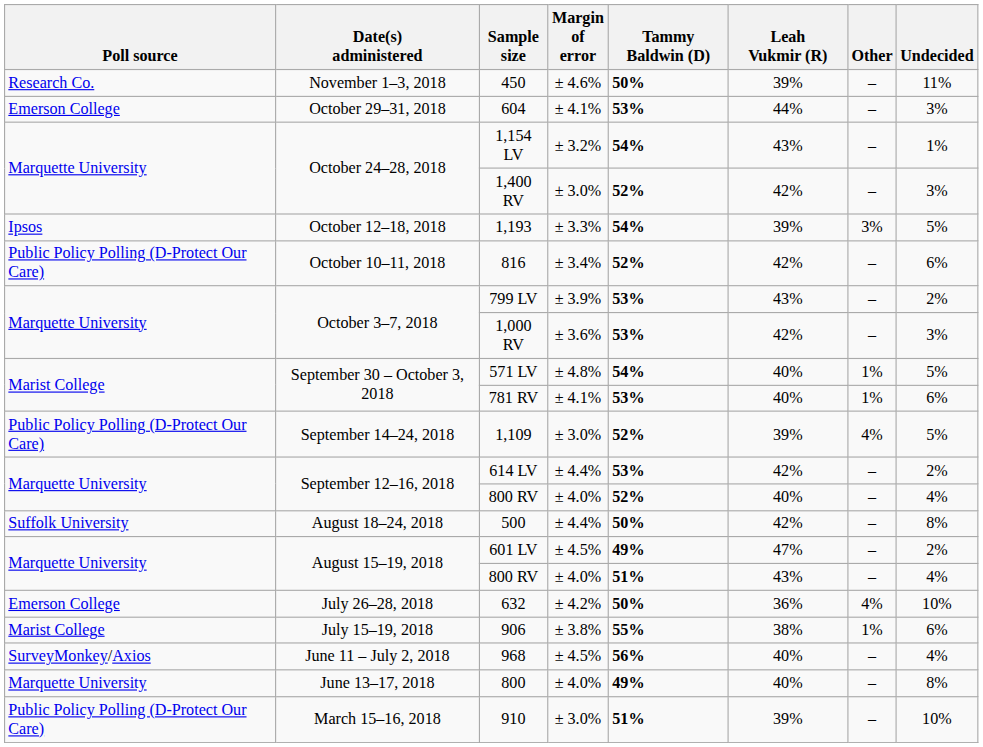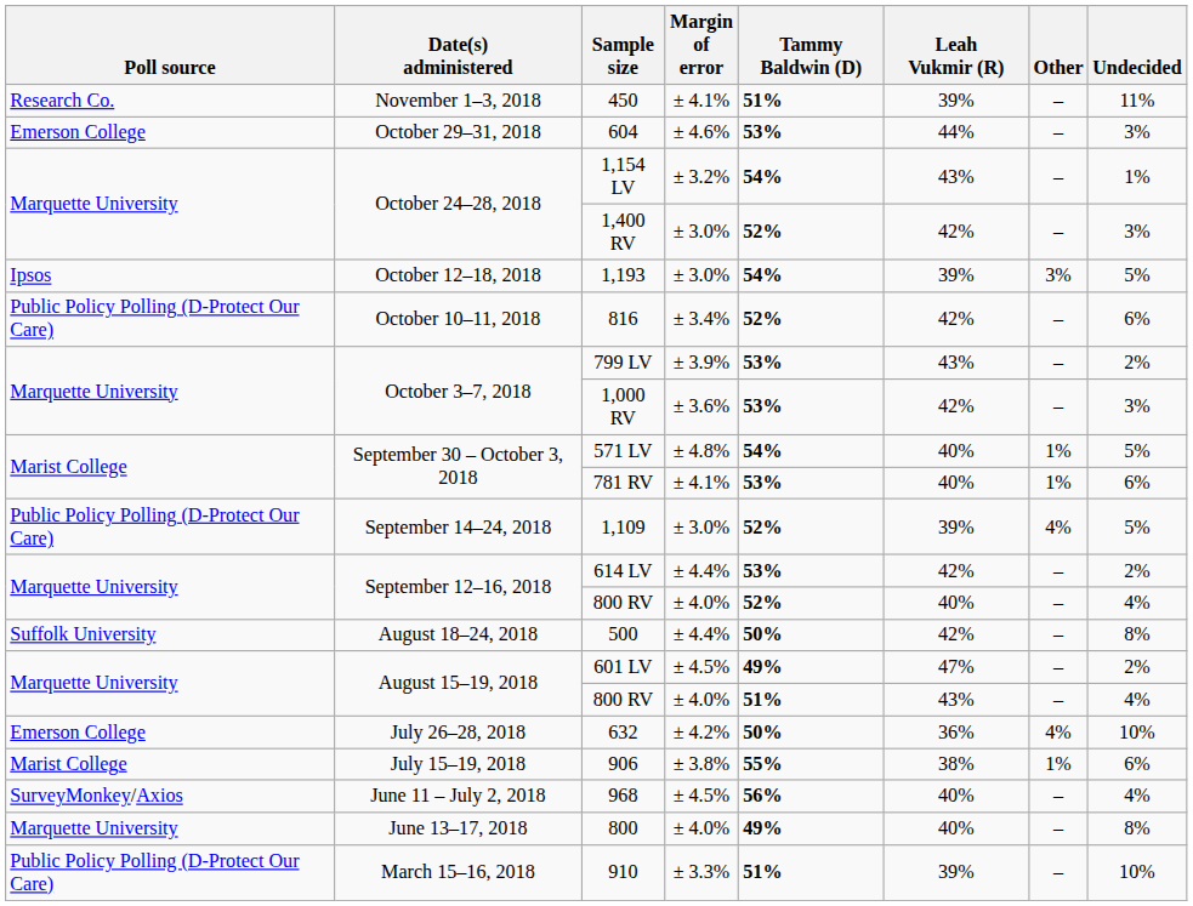 <table class="wikitable" style="font-size:90%">
 <tr valign=bottom>
 <th>Poll source</th>
 <th>Date(s)<br>administered</th>
 <th>Sample<br>size</th>
 <th>Margin<br>of error</th>
 <th style="width:100px;">Tammy<br>Baldwin (D)</th>
 <th style="width:100px;">Leah<br>Vukmir (R)</th>
 <th>Other</th>
 <th>Undecided</th>
 </tr>
 <tr>
 <td><a href='#'>Research Co.</a></td>
 <td align=center>November 1–3, 2018</td>
 <td align=center>450</td>
-<td align=center>± 4.6%</td>
-<td><strong>50%</strong></td>
+<td align=center>± 4.1%</td>
+<td><strong>51%</strong></td>
 <td align=center>39%</td>
 <td align=center>–</td>
 <td align=center>11%</td>
 </tr>
 <tr>
 <td><a href='#'>Emerson College</a></td>
 <td align=center>October 29–31, 2018</td>
 <td align=center>604</td>
-<td align=center>± 4.1%</td>
+<td align=center>± 4.6%</td>
 <td><strong>53%</strong></td>
 <td align=center>44%</td>
 <td align=center>–</td>
 <td align=center>3%</td>
 </tr>
 <tr>
 <td rowspan=2><a href='#'>Marquette University</a></td>
 <td rowspan=2 align=center>October 24–28, 2018</td>
 <td align=center>1,154 LV</td>
 <td align=center>± 3.2%</td>
 <td><strong>54%</strong></td>
 <td align=center>43%</td>
 <td align=center>–</td>
 <td align=center>1%</td>
 </tr>
 <tr>
 <td align=center>1,400 RV</td>
 <td align=center>± 3.0%</td>
 <td><strong>52%</strong></td>
 <td align=center>42%</td>
 <td align=center>–</td>
 <td align=center>3%</td>
 </tr>
 <tr>
 <td><a href='#'>Ipsos</a></td>
 <td align=center>October 12–18, 2018</td>
 <td align=center>1,193</td>
-<td align=center>± 3.3%</td>
+<td align=center>± 3.0%</td>
 <td><strong>54%</strong></td>
 <td align=center>39%</td>
 <td align=center>3%</td>
 <td align=center>5%</td>
 </tr>
 <tr>
 <td><a href='#'>Public Policy Polling (D-Protect Our Care)</a></td>
 <td align=center>October 10–11, 2018</td>
 <td align=center>816</td>
 <td align=center>± 3.4%</td>
 <td><strong>52%</strong></td>
 <td align=center>42%</td>
 <td align=center>–</td>
 <td align=center>6%</td>
 </tr>
 <tr>
 <td rowspan=2><a href='#'>Marquette University</a></td>
 <td rowspan=2 align=center>October 3–7, 2018</td>
 <td align=center>799 LV</td>
 <td align=center>± 3.9%</td>
 <td><strong>53%</strong></td>
 <td align=center>43%</td>
 <td align=center>–</td>
 <td align=center>2%</td>
 </tr>
 <tr>
 <td align=center>1,000 RV</td>
 <td align=center>± 3.6%</td>
 <td><strong>53%</strong></td>
 <td align=center>42%</td>
 <td align=center>–</td>
 <td align=center>3%</td>
 </tr>
 <tr>
 <td rowspan=2><a href='#'>Marist College</a></td>
 <td rowspan=2 align=center>September 30 – October 3, 2018</td>
 <td align=center>571 LV</td>
 <td align=center>± 4.8%</td>
 <td><strong>54%</strong></td>
 <td align=center>40%</td>
 <td align=center>1%</td>
 <td align=center>5%</td>
 </tr>
 <tr>
 <td align=center>781 RV</td>
 <td align=center>± 4.1%</td>
 <td><strong>53%</strong></td>
 <td align=center>40%</td>
 <td align=center>1%</td>
 <td align=center>6%</td>
 </tr>
 <tr>
 <td><a href='#'>Public Policy Polling (D-Protect Our Care)</a></td>
 <td align=center>September 14–24, 2018</td>
 <td align=center>1,109</td>
 <td align=center>± 3.0%</td>
 <td><strong>52%</strong></td>
 <td align=center>39%</td>
 <td align=center>4%</td>
 <td align=center>5%</td>
 </tr>
 <tr>
 <td rowspan=2><a href='#'>Marquette University</a></td>
 <td rowspan=2 align=center>September 12–16, 2018</td>
 <td align=center>614 LV</td>
 <td align=center>± 4.4%</td>
 <td><strong>53%</strong></td>
 <td align=center>42%</td>
 <td align=center>–</td>
 <td align=center>2%</td>
 </tr>
 <tr>
 <td align=center>800 RV</td>
 <td align=center>± 4.0%</td>
 <td><strong>52%</strong></td>
 <td align=center>40%</td>
 <td align=center>–</td>
 <td align=center>4%</td>
 </tr>
 <tr>
 <td><a href='#'>Suffolk University</a></td>
 <td align=center>August 18–24, 2018</td>
 <td align=center>500</td>
 <td align=center>± 4.4%</td>
 <td><strong>50%</strong></td>
 <td align=center>42%</td>
 <td align=center>–</td>
 <td align=center>8%</td>
 </tr>
 <tr>
 <td rowspan=2><a href='#'>Marquette University</a></td>
 <td rowspan=2 align=center>August 15–19, 2018</td>
 <td align=center>601 LV</td>
 <td align=center>± 4.5%</td>
 <td><strong>49%</strong></td>
 <td align=center>47%</td>
 <td align=center>–</td>
 <td align=center>2%</td>
 </tr>
 <tr>
 <td align=center>800 RV</td>
 <td align=center>± 4.0%</td>
 <td><strong>51%</strong></td>
 <td align=center>43%</td>
 <td align=center>–</td>
 <td align=center>4%</td>
 </tr>
 <tr>
 <td><a href='#'>Emerson College</a></td>
 <td align=center>July 26–28, 2018</td>
 <td align=center>632</td>
 <td align=center>± 4.2%</td>
 <td><strong>50%</strong></td>
 <td align=center>36%</td>
 <td align=center>4%</td>
 <td align=center>10%</td>
 </tr>
 <tr>
 <td><a href='#'>Marist College</a></td>
 <td align=center>July 15–19, 2018</td>
 <td align=center>906</td>
 <td align=center>± 3.8%</td>
 <td><strong>55%</strong></td>
 <td align=center>38%</td>
 <td align=center>1%</td>
 <td align=center>6%</td>
 </tr>
 <tr>
 <td><a href='#'>SurveyMonkey</a>/<a href='#'>Axios</a></td>
 <td align=center>June 11 – July 2, 2018</td>
 <td align=center>968</td>
 <td align=center>± 4.5%</td>
 <td><strong>56%</strong></td>
 <td align=center>40%</td>
 <td align=center>–</td>
 <td align=center>4%</td>
 </tr>
 <tr>
 <td><a href='#'>Marquette University</a></td>
 <td align=center>June 13–17, 2018</td>
 <td align=center>800</td>
 <td align=center>± 4.0%</td>
 <td><strong>49%</strong></td>
 <td align=center>40%</td>
 <td align=center>–</td>
 <td align=center>8%</td>
 </tr>
 <tr>
 <td><a href='#'>Public Policy Polling (D-Protect Our Care)</a></td>
 <td align=center>March 15–16, 2018</td>
 <td align=center>910</td>
-<td align=center>± 3.0%</td>
+<td align=center>± 3.3%</td>
 <td><strong>51%</strong></td>
 <td align=center>39%</td>
 <td align=center>–</td>
 <td align=center>10%</td>
 </tr>
 </table>
